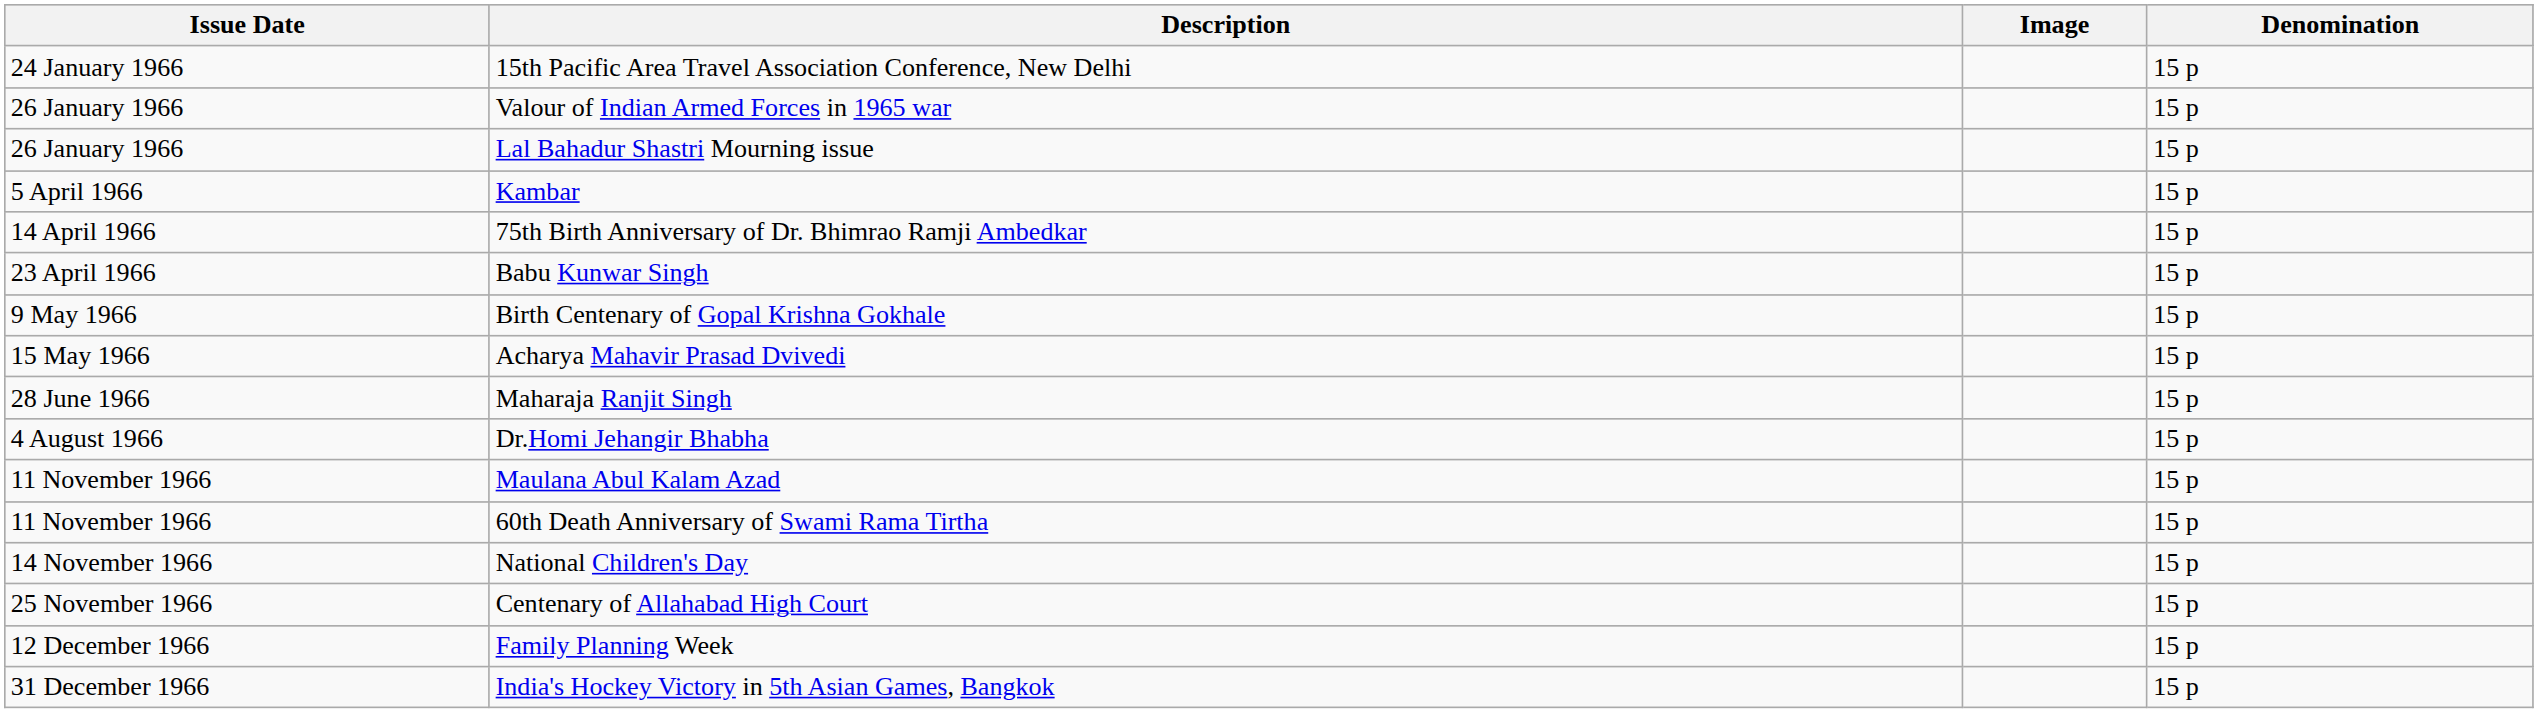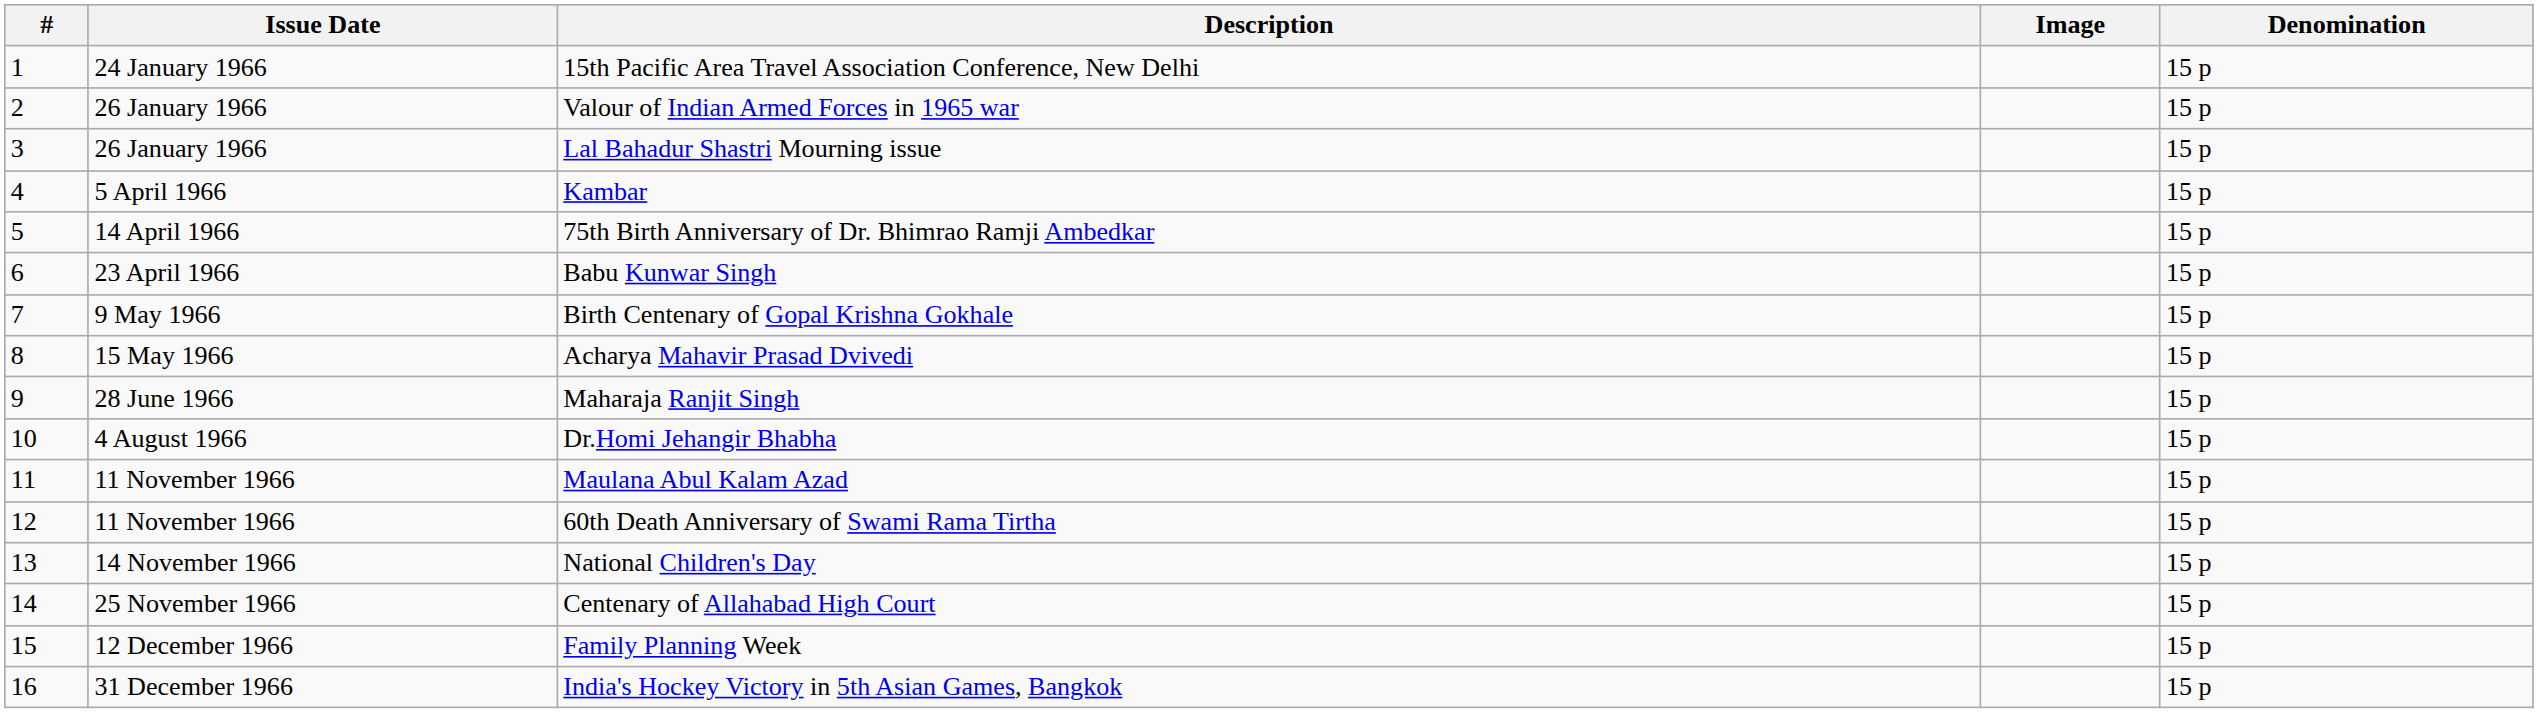 <table class = "wikitable" style = "text-align:justify" width = "98%">
 <tr>
+<th>#</th>
 <th>Issue Date</th>
 <th>Description</th>
 <th>Image</th>
 <th>Denomination</th>
 </tr>
 <tr>
+<td>1</td>
 <td>24 January 1966</td>
 <td>15th Pacific Area Travel Association Conference, New Delhi</td>
 <td></td>
 <td>15 p</td>
 </tr>
 <tr>
+<td>2</td>
 <td>26 January 1966</td>
 <td>Valour of <a href='#'>Indian Armed Forces</a> in <a href='#'>1965 war</a></td>
 <td></td>
 <td>15 p</td>
 </tr>
 <tr>
+<td>3</td>
 <td>26 January 1966</td>
 <td><a href='#'>Lal Bahadur Shastri</a> Mourning issue</td>
 <td></td>
 <td>15 p</td>
 </tr>
 <tr>
+<td>4</td>
 <td>5 April 1966</td>
 <td><a href='#'>Kambar</a></td>
 <td></td>
 <td>15 p</td>
 </tr>
 <tr>
+<td>5</td>
 <td>14 April 1966</td>
 <td>75th Birth Anniversary of Dr. Bhimrao Ramji <a href='#'>Ambedkar</a></td>
 <td></td>
 <td>15 p</td>
 </tr>
 <tr>
+<td>6</td>
 <td>23 April 1966</td>
 <td>Babu <a href='#'>Kunwar Singh</a></td>
 <td></td>
 <td>15 p</td>
 </tr>
 <tr>
+<td>7</td>
 <td>9 May 1966</td>
 <td>Birth Centenary of <a href='#'>Gopal Krishna Gokhale</a></td>
 <td></td>
 <td>15 p</td>
 </tr>
 <tr>
+<td>8</td>
 <td>15 May 1966</td>
 <td>Acharya <a href='#'>Mahavir Prasad Dvivedi</a></td>
 <td></td>
 <td>15 p</td>
 </tr>
 <tr>
+<td>9</td>
 <td>28 June 1966</td>
 <td>Maharaja <a href='#'>Ranjit Singh</a></td>
 <td></td>
 <td>15 p</td>
 </tr>
 <tr>
+<td>10</td>
 <td>4 August 1966</td>
 <td>Dr.<a href='#'>Homi Jehangir Bhabha</a></td>
 <td></td>
 <td>15 p</td>
 </tr>
 <tr>
+<td>11</td>
 <td>11 November 1966</td>
 <td><a href='#'>Maulana Abul Kalam Azad</a></td>
 <td></td>
 <td>15 p</td>
 </tr>
 <tr>
+<td>12</td>
 <td>11 November 1966</td>
 <td>60th Death Anniversary of <a href='#'>Swami Rama Tirtha</a></td>
 <td></td>
 <td>15 p</td>
 </tr>
 <tr>
+<td>13</td>
 <td>14 November 1966</td>
 <td>National <a href='#'>Children's Day</a></td>
 <td></td>
 <td>15 p</td>
 </tr>
 <tr>
+<td>14</td>
 <td>25 November 1966</td>
 <td>Centenary of <a href='#'>Allahabad High Court</a></td>
 <td></td>
 <td>15 p</td>
 </tr>
 <tr>
+<td>15</td>
 <td>12 December 1966</td>
 <td><a href='#'>Family Planning</a> Week</td>
 <td></td>
 <td>15 p</td>
 </tr>
 <tr>
+<td>16</td>
 <td>31 December 1966</td>
 <td><a href='#'>India's Hockey Victory</a> in <a href='#'>5th Asian Games</a>, <a href='#'>Bangkok</a></td>
 <td></td>
 <td>15 p</td>
 </tr>
 </table>
